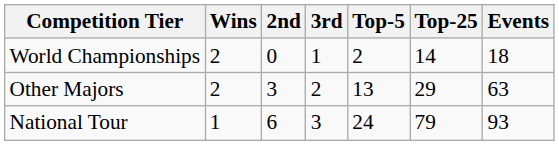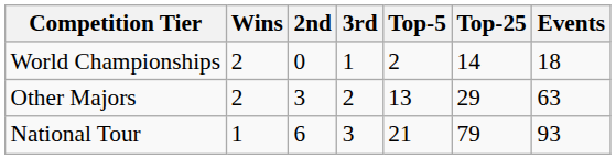 <table class="wikitable">
 <tr>
 <th>Competition Tier</th>
 <th>Wins</th>
 <th>2nd</th>
 <th>3rd</th>
 <th>Top-5</th>
 <th>Top-25</th>
 <th>Events</th>
 </tr>
 <tr>
 <td>World Championships</td>
 <td>2</td>
 <td>0</td>
 <td>1</td>
 <td>2</td>
 <td>14</td>
 <td>18</td>
 </tr>
 <tr>
 <td>Other Majors</td>
 <td>2</td>
 <td>3</td>
 <td>2</td>
 <td>13</td>
 <td>29</td>
 <td>63</td>
 </tr>
 <tr>
 <td>National Tour</td>
 <td>1</td>
 <td>6</td>
 <td>3</td>
-<td>24</td>
+<td>21</td>
 <td>79</td>
 <td>93</td>
 </tr>
 </table>
